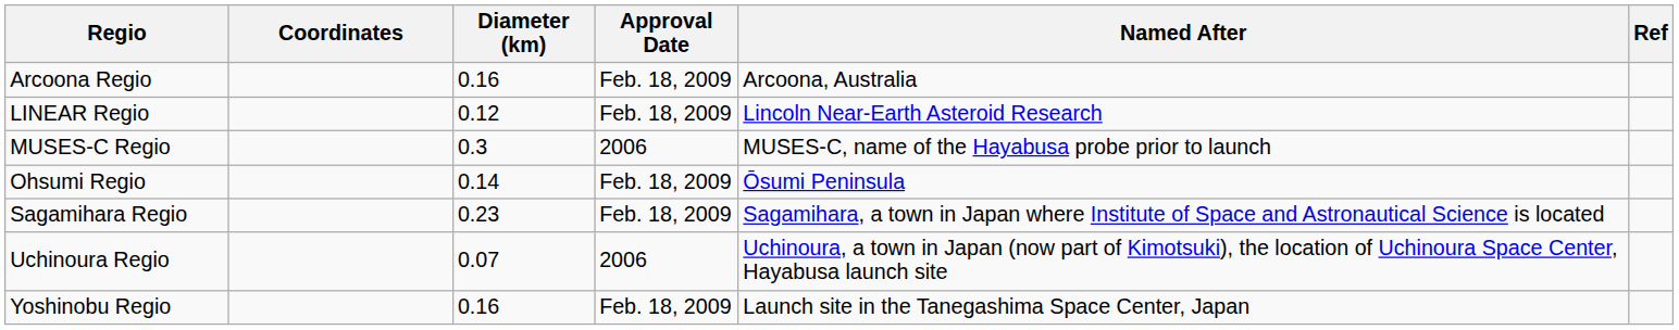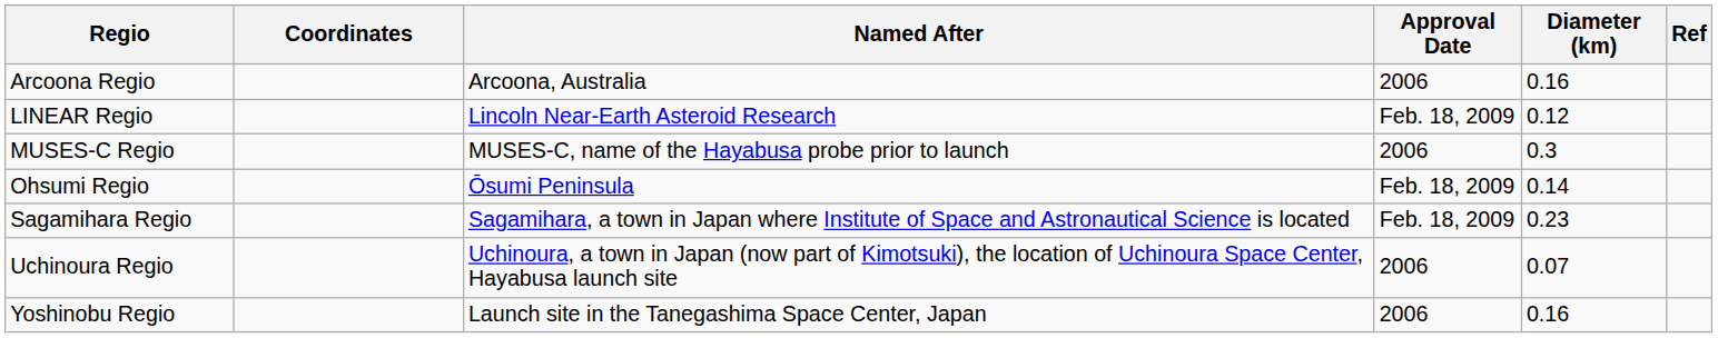 <table class="wikitable" style="min-width: 90%;">
 <tr>
 <th style="width:10em">Regio</th>
 <th style="width:10em">Coordinates</th>
+<th>Named After</th>
+<th>Approval Date</th>
 <th>Diameter (km)</th>
-<th>Approval Date</th>
-<th>Named After</th>
 <th>Ref</th>
 </tr>
 <tr>
 <td>Arcoona Regio</td>
 <td></td>
+<td>Arcoona, Australia</td>
+<td>2006</td>
 <td>0.16</td>
-<td>Feb. 18, 2009</td>
-<td>Arcoona, Australia</td>
 <td></td>
 </tr>
 <tr>
 <td>LINEAR Regio</td>
 <td></td>
+<td><a href='#'>Lincoln Near-Earth Asteroid Research</a></td>
+<td>Feb. 18, 2009</td>
 <td>0.12</td>
-<td>Feb. 18, 2009</td>
-<td><a href='#'>Lincoln Near-Earth Asteroid Research</a></td>
 <td></td>
 </tr>
 <tr>
 <td>MUSES-C Regio</td>
 <td></td>
+<td>MUSES-C, name of the <a href='#'>Hayabusa</a> probe prior to launch</td>
+<td>2006</td>
 <td>0.3</td>
-<td>2006</td>
-<td>MUSES-C, name of the <a href='#'>Hayabusa</a> probe prior to launch</td>
 <td></td>
 </tr>
 <tr>
 <td>Ohsumi Regio</td>
 <td></td>
+<td><a href='#'>Ōsumi Peninsula</a></td>
+<td>Feb. 18, 2009</td>
 <td>0.14</td>
-<td>Feb. 18, 2009</td>
-<td><a href='#'>Ōsumi Peninsula</a></td>
 <td></td>
 </tr>
 <tr>
 <td>Sagamihara Regio</td>
 <td></td>
+<td><a href='#'>Sagamihara</a>, a town in Japan where <a href='#'>Institute of Space and Astronautical Science</a> is located</td>
+<td>Feb. 18, 2009</td>
 <td>0.23</td>
-<td>Feb. 18, 2009</td>
-<td><a href='#'>Sagamihara</a>, a town in Japan where <a href='#'>Institute of Space and Astronautical Science</a> is located</td>
 <td></td>
 </tr>
 <tr>
 <td>Uchinoura Regio</td>
 <td></td>
+<td><a href='#'>Uchinoura</a>, a town in Japan (now part of <a href='#'>Kimotsuki</a>), the location of <a href='#'>Uchinoura Space Center</a>, Hayabusa launch site</td>
+<td>2006</td>
 <td>0.07</td>
-<td>2006</td>
-<td><a href='#'>Uchinoura</a>, a town in Japan (now part of <a href='#'>Kimotsuki</a>), the location of <a href='#'>Uchinoura Space Center</a>, Hayabusa launch site</td>
 <td></td>
 </tr>
 <tr>
 <td>Yoshinobu Regio</td>
 <td></td>
+<td>Launch site in the Tanegashima Space Center, Japan</td>
+<td>2006</td>
 <td>0.16</td>
-<td>Feb. 18, 2009</td>
-<td>Launch site in the Tanegashima Space Center, Japan</td>
 <td></td>
 </tr>
 </table>
